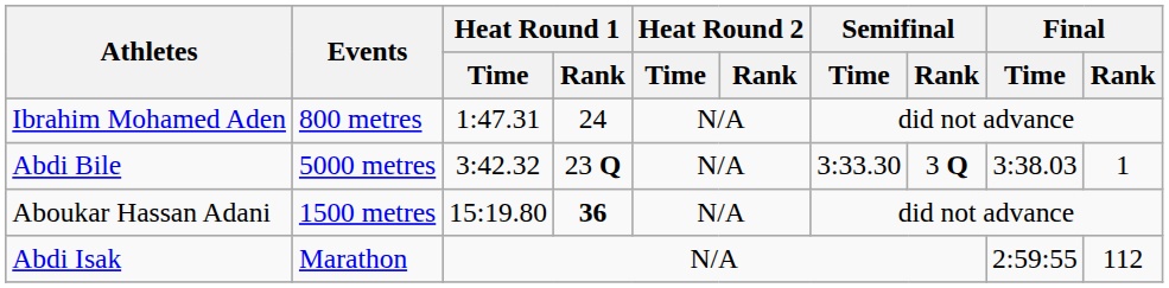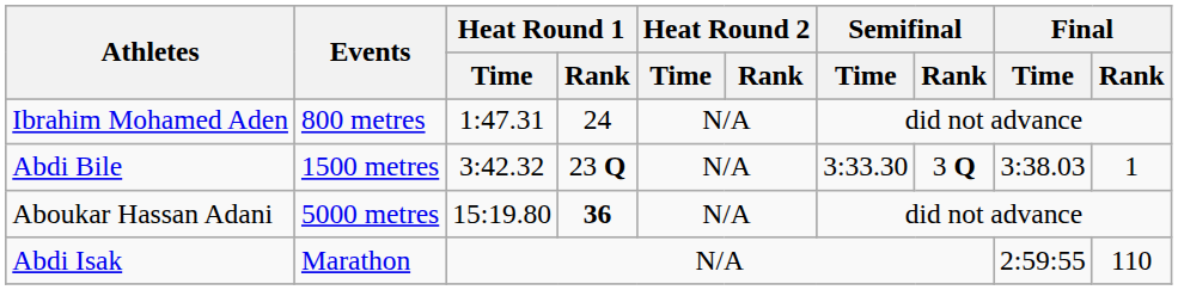 <table class=wikitable style=font-size:90%>
 <tr>
 <th rowspan=2>Athletes</th>
 <th rowspan=2>Events</th>
 <th colspan=2>Heat Round 1</th>
 <th colspan=2>Heat Round 2</th>
 <th colspan=2>Semifinal</th>
 <th colspan=2>Final</th>
 </tr>
 <tr>
 <th>Time</th>
 <th>Rank</th>
 <th>Time</th>
 <th>Rank</th>
 <th>Time</th>
 <th>Rank</th>
 <th>Time</th>
 <th>Rank</th>
 </tr>
 <tr>
 <td><a href='#'>Ibrahim Mohamed Aden</a></td>
 <td><a href='#'>800 metres</a></td>
 <td align=center>1:47.31</td>
 <td align=center>24</td>
 <td align=center colspan=2>N/A</td>
 <td align=center colspan=4>did not advance</td>
 </tr>
 <tr>
 <td><a href='#'>Abdi Bile</a></td>
-<td><a href='#'>5000 metres</a></td>
+<td><a href='#'>1500 metres</a></td>
 <td align=center>3:42.32</td>
 <td align=center>23 <strong>Q</strong></td>
 <td align=center colspan=2>N/A</td>
 <td align=center>3:33.30</td>
 <td align=center>3 <strong>Q</strong></td>
 <td align=center>3:38.03</td>
 <td align=center>1</td>
 </tr>
 <tr>
 <td>Aboukar Hassan Adani</td>
-<td><a href='#'>1500 metres</a></td>
+<td><a href='#'>5000 metres</a></td>
 <td align=center>15:19.80</td>
 <td align=center><strong>36</strong></td>
 <td align=center colspan=2>N/A</td>
 <td align=center colspan=4>did not advance</td>
 </tr>
 <tr>
 <td><a href='#'>Abdi Isak</a></td>
 <td><a href='#'>Marathon</a></td>
 <td align=center colspan=6>N/A</td>
 <td align=center>2:59:55</td>
-<td align=center>112</td>
+<td align=center>110</td>
 </tr>
 </table>
